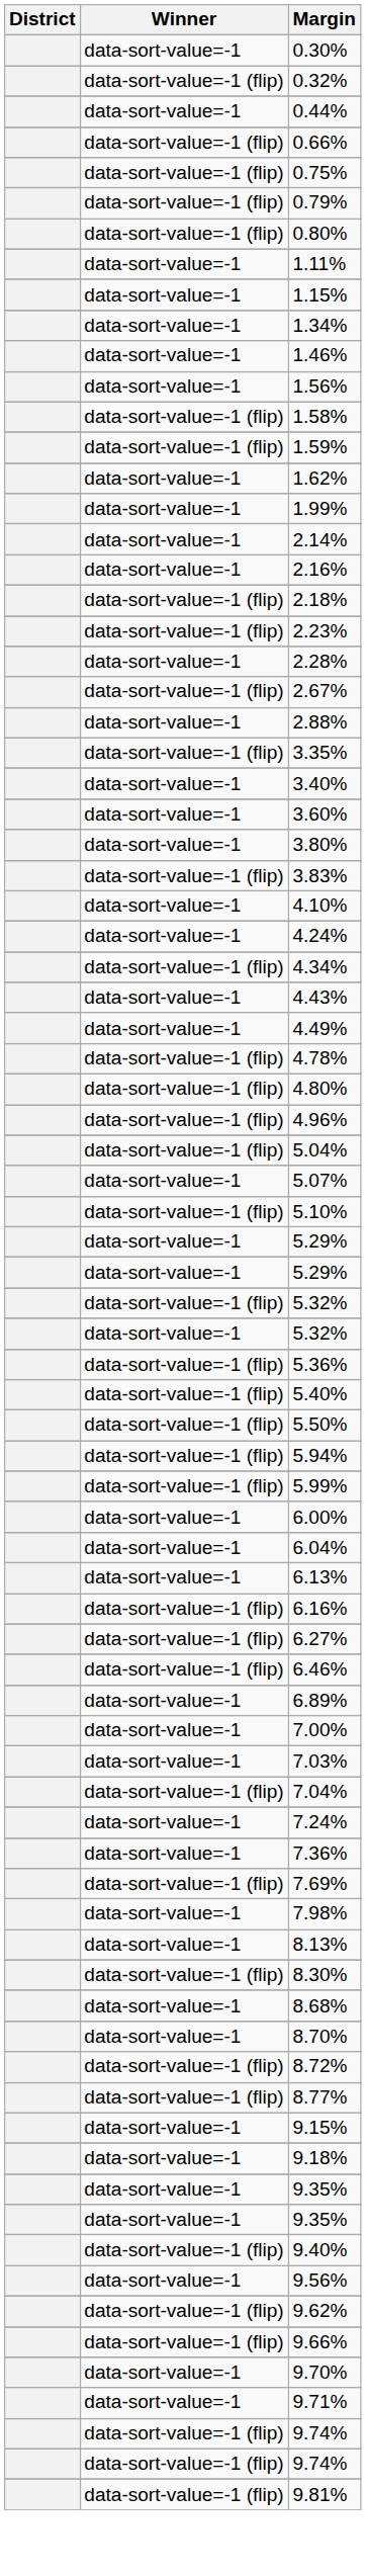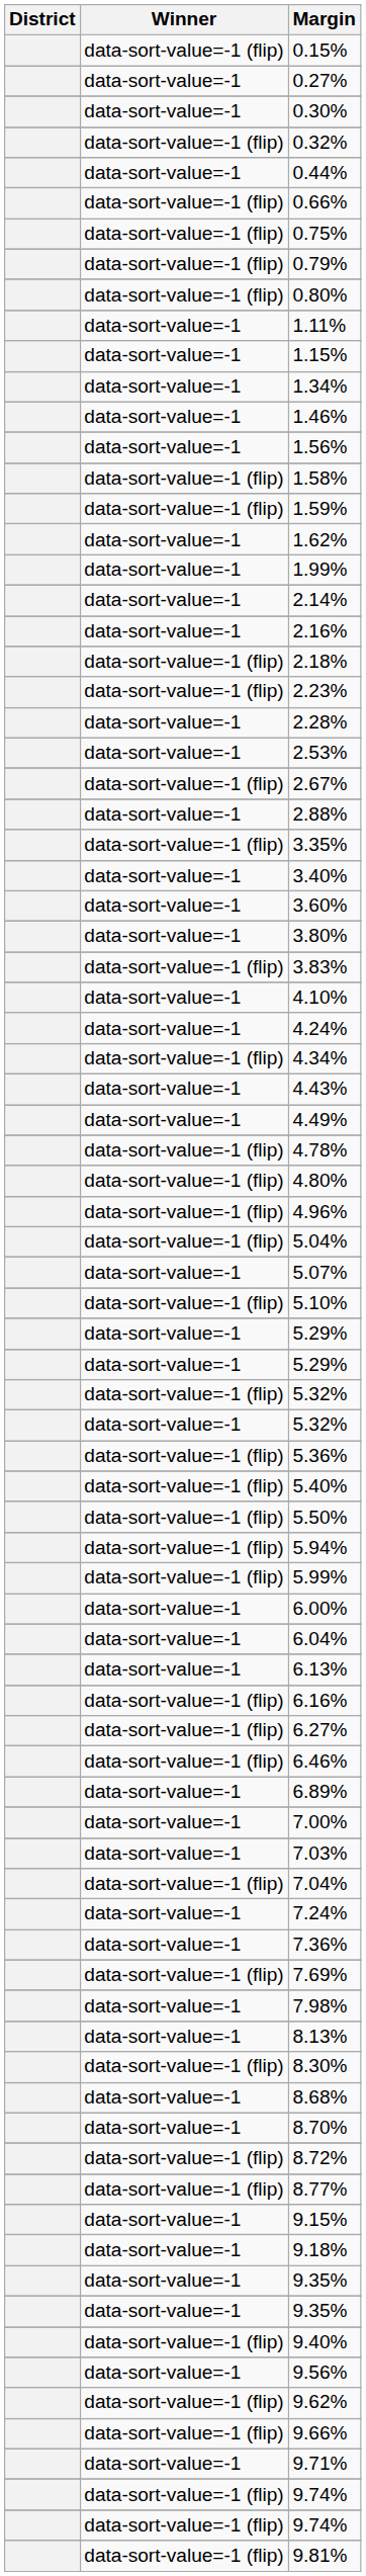 <table class="wikitable sortable mw-collapsible mw-collapsed">
 <tr>
 <th>District</th>
 <th>Winner</th>
 <th>Margin</th>
 </tr>
 <tr>
+<th></th>
+<td>data-sort-value=-1  (flip)</td>
+<td>0.15%</td>
+</tr>
+<tr>
+</tr>
+<tr>
+<th></th>
+<td>data-sort-value=-1 </td>
+<td>0.27%</td>
 </tr>
 <tr>
 </tr>
 <tr>
 <th></th>
 <td>data-sort-value=-1 </td>
 <td>0.30%</td>
 </tr>
 <tr>
 </tr>
 <tr>
 <th></th>
 <td>data-sort-value=-1  (flip)</td>
 <td>0.32%</td>
 </tr>
 <tr>
 </tr>
 <tr>
 <th></th>
 <td>data-sort-value=-1 </td>
 <td>0.44%</td>
 </tr>
 <tr>
 </tr>
 <tr>
 <th></th>
 <td>data-sort-value=-1  (flip)</td>
 <td>0.66%</td>
 </tr>
 <tr>
 </tr>
 <tr>
 <th></th>
 <td>data-sort-value=-1  (flip)</td>
 <td>0.75%</td>
 </tr>
 <tr>
 </tr>
 <tr>
 <th></th>
 <td>data-sort-value=-1  (flip)</td>
 <td>0.79%</td>
 </tr>
 <tr>
 </tr>
 <tr>
 <th></th>
 <td>data-sort-value=-1  (flip)</td>
 <td>0.80%</td>
 </tr>
 <tr>
 </tr>
 <tr>
 <th></th>
 <td>data-sort-value=-1 </td>
 <td>1.11%</td>
 </tr>
 <tr>
 </tr>
 <tr>
 <th></th>
 <td>data-sort-value=-1 </td>
 <td>1.15%</td>
 </tr>
 <tr>
 </tr>
 <tr>
 <th></th>
 <td>data-sort-value=-1 </td>
 <td>1.34%</td>
 </tr>
 <tr>
 </tr>
 <tr>
 <th></th>
 <td>data-sort-value=-1 </td>
 <td>1.46%</td>
 </tr>
 <tr>
 </tr>
 <tr>
 <th></th>
 <td>data-sort-value=-1 </td>
 <td>1.56%</td>
 </tr>
 <tr>
 </tr>
 <tr>
 <th></th>
 <td>data-sort-value=-1  (flip)</td>
 <td>1.58%</td>
 </tr>
 <tr>
 </tr>
 <tr>
 <th></th>
 <td>data-sort-value=-1  (flip)</td>
 <td>1.59%</td>
 </tr>
 <tr>
 </tr>
 <tr>
 <th></th>
 <td>data-sort-value=-1 </td>
 <td>1.62%</td>
 </tr>
 <tr>
 </tr>
 <tr>
 <th></th>
 <td>data-sort-value=-1 </td>
 <td>1.99%</td>
 </tr>
 <tr>
 </tr>
 <tr>
 <th></th>
 <td>data-sort-value=-1 </td>
 <td>2.14%</td>
 </tr>
 <tr>
 </tr>
 <tr>
 <th></th>
 <td>data-sort-value=-1 </td>
 <td>2.16%</td>
 </tr>
 <tr>
 </tr>
 <tr>
 <th></th>
 <td>data-sort-value=-1  (flip)</td>
 <td>2.18%</td>
 </tr>
 <tr>
 </tr>
 <tr>
 <th></th>
 <td>data-sort-value=-1  (flip)</td>
 <td>2.23%</td>
 </tr>
 <tr>
 </tr>
 <tr>
 <th></th>
 <td>data-sort-value=-1 </td>
 <td>2.28%</td>
 </tr>
 <tr>
+</tr>
+<tr>
+<th></th>
+<td>data-sort-value=-1 </td>
+<td>2.53%</td>
 </tr>
 <tr>
 </tr>
 <tr>
 <th></th>
 <td>data-sort-value=-1  (flip)</td>
 <td>2.67%</td>
 </tr>
 <tr>
 </tr>
 <tr>
 <th></th>
 <td>data-sort-value=-1 </td>
 <td>2.88%</td>
 </tr>
 <tr>
 </tr>
 <tr>
 <th></th>
 <td>data-sort-value=-1  (flip)</td>
 <td>3.35%</td>
 </tr>
 <tr>
 </tr>
 <tr>
 <th></th>
 <td>data-sort-value=-1 </td>
 <td>3.40%</td>
 </tr>
 <tr>
 </tr>
 <tr>
 <th></th>
 <td>data-sort-value=-1 </td>
 <td>3.60%</td>
 </tr>
 <tr>
 </tr>
 <tr>
 <th></th>
 <td>data-sort-value=-1 </td>
 <td>3.80%</td>
 </tr>
 <tr>
 </tr>
 <tr>
 <th></th>
 <td>data-sort-value=-1  (flip)</td>
 <td>3.83%</td>
 </tr>
 <tr>
 </tr>
 <tr>
 <th></th>
 <td>data-sort-value=-1 </td>
 <td>4.10%</td>
 </tr>
 <tr>
 </tr>
 <tr>
 <th></th>
 <td>data-sort-value=-1 </td>
 <td>4.24%</td>
 </tr>
 <tr>
 </tr>
 <tr>
 <th></th>
 <td>data-sort-value=-1  (flip)</td>
 <td>4.34%</td>
 </tr>
 <tr>
 </tr>
 <tr>
 <th></th>
 <td>data-sort-value=-1 </td>
 <td>4.43%</td>
 </tr>
 <tr>
 </tr>
 <tr>
 <th></th>
 <td>data-sort-value=-1 </td>
 <td>4.49%</td>
 </tr>
 <tr>
 </tr>
 <tr>
 <th></th>
 <td>data-sort-value=-1  (flip)</td>
 <td>4.78%</td>
 </tr>
 <tr>
 </tr>
 <tr>
 <th></th>
 <td>data-sort-value=-1  (flip)</td>
 <td>4.80%</td>
 </tr>
 <tr>
 </tr>
 <tr>
 <th></th>
 <td>data-sort-value=-1  (flip)</td>
 <td>4.96%</td>
 </tr>
 <tr>
 </tr>
 <tr>
 <th></th>
 <td>data-sort-value=-1  (flip)</td>
 <td>5.04%</td>
 </tr>
 <tr>
 </tr>
 <tr>
 <th></th>
 <td>data-sort-value=-1 </td>
 <td>5.07%</td>
 </tr>
 <tr>
 </tr>
 <tr>
 <th></th>
 <td>data-sort-value=-1  (flip)</td>
 <td>5.10%</td>
 </tr>
 <tr>
 </tr>
 <tr>
 <th></th>
 <td>data-sort-value=-1 </td>
 <td>5.29%</td>
 </tr>
 <tr>
 </tr>
 <tr>
 <th></th>
 <td>data-sort-value=-1 </td>
 <td>5.29%</td>
 </tr>
 <tr>
 </tr>
 <tr>
 <th></th>
 <td>data-sort-value=-1  (flip)</td>
 <td>5.32%</td>
 </tr>
 <tr>
 </tr>
 <tr>
 <th></th>
 <td>data-sort-value=-1 </td>
 <td>5.32%</td>
 </tr>
 <tr>
 </tr>
 <tr>
 <th></th>
 <td>data-sort-value=-1  (flip)</td>
 <td>5.36%</td>
 </tr>
 <tr>
 </tr>
 <tr>
 <th></th>
 <td>data-sort-value=-1  (flip)</td>
 <td>5.40%</td>
 </tr>
 <tr>
 </tr>
 <tr>
 <th></th>
 <td>data-sort-value=-1  (flip)</td>
 <td>5.50%</td>
 </tr>
 <tr>
 </tr>
 <tr>
 <th></th>
 <td>data-sort-value=-1  (flip)</td>
 <td>5.94%</td>
 </tr>
 <tr>
 </tr>
 <tr>
 <th></th>
 <td>data-sort-value=-1  (flip)</td>
 <td>5.99%</td>
 </tr>
 <tr>
 </tr>
 <tr>
 <th></th>
 <td>data-sort-value=-1 </td>
 <td>6.00%</td>
 </tr>
 <tr>
 </tr>
 <tr>
 <th></th>
 <td>data-sort-value=-1 </td>
 <td>6.04%</td>
 </tr>
 <tr>
 </tr>
 <tr>
 <th></th>
 <td>data-sort-value=-1 </td>
 <td>6.13%</td>
 </tr>
 <tr>
 </tr>
 <tr>
 <th></th>
 <td>data-sort-value=-1  (flip)</td>
 <td>6.16%</td>
 </tr>
 <tr>
 </tr>
 <tr>
 <th></th>
 <td>data-sort-value=-1  (flip)</td>
 <td>6.27%</td>
 </tr>
 <tr>
 </tr>
 <tr>
 <th></th>
 <td>data-sort-value=-1  (flip)</td>
 <td>6.46%</td>
 </tr>
 <tr>
 </tr>
 <tr>
 <th></th>
 <td>data-sort-value=-1 </td>
 <td>6.89%</td>
 </tr>
 <tr>
 </tr>
 <tr>
 <th></th>
 <td>data-sort-value=-1 </td>
 <td>7.00%</td>
 </tr>
 <tr>
 </tr>
 <tr>
 <th></th>
 <td>data-sort-value=-1 </td>
 <td>7.03%</td>
 </tr>
 <tr>
 </tr>
 <tr>
 <th></th>
 <td>data-sort-value=-1  (flip)</td>
 <td>7.04%</td>
 </tr>
 <tr>
 </tr>
 <tr>
 <th></th>
 <td>data-sort-value=-1 </td>
 <td>7.24%</td>
 </tr>
 <tr>
 </tr>
 <tr>
 <th></th>
 <td>data-sort-value=-1 </td>
 <td>7.36%</td>
 </tr>
 <tr>
 </tr>
 <tr>
 <th></th>
 <td>data-sort-value=-1  (flip)</td>
 <td>7.69%</td>
 </tr>
 <tr>
 </tr>
 <tr>
 <th></th>
 <td>data-sort-value=-1 </td>
 <td>7.98%</td>
 </tr>
 <tr>
 </tr>
 <tr>
 <th></th>
 <td>data-sort-value=-1 </td>
 <td>8.13%</td>
 </tr>
 <tr>
 </tr>
 <tr>
 <th></th>
 <td>data-sort-value=-1  (flip)</td>
 <td>8.30%</td>
 </tr>
 <tr>
 </tr>
 <tr>
 <th></th>
 <td>data-sort-value=-1 </td>
 <td>8.68%</td>
 </tr>
 <tr>
 </tr>
 <tr>
 <th></th>
 <td>data-sort-value=-1 </td>
 <td>8.70%</td>
 </tr>
 <tr>
 </tr>
 <tr>
 <th></th>
 <td>data-sort-value=-1  (flip)</td>
 <td>8.72%</td>
 </tr>
 <tr>
 </tr>
 <tr>
 <th></th>
 <td>data-sort-value=-1  (flip)</td>
 <td>8.77%</td>
 </tr>
 <tr>
 </tr>
 <tr>
 <th></th>
 <td>data-sort-value=-1 </td>
 <td>9.15%</td>
 </tr>
 <tr>
 </tr>
 <tr>
 <th></th>
 <td>data-sort-value=-1 </td>
 <td>9.18%</td>
 </tr>
 <tr>
 </tr>
 <tr>
 <th></th>
 <td>data-sort-value=-1 </td>
 <td>9.35%</td>
 </tr>
 <tr>
 </tr>
 <tr>
 <th></th>
 <td>data-sort-value=-1 </td>
 <td>9.35%</td>
 </tr>
 <tr>
 </tr>
 <tr>
 <th></th>
 <td>data-sort-value=-1  (flip)</td>
 <td>9.40%</td>
 </tr>
 <tr>
 </tr>
 <tr>
 <th></th>
 <td>data-sort-value=-1 </td>
 <td>9.56%</td>
 </tr>
 <tr>
 </tr>
 <tr>
 <th></th>
 <td>data-sort-value=-1  (flip)</td>
 <td>9.62%</td>
 </tr>
 <tr>
 </tr>
 <tr>
 <th></th>
 <td>data-sort-value=-1  (flip)</td>
 <td>9.66%</td>
 </tr>
 <tr>
 </tr>
 <tr>
-<th></th>
-<td>data-sort-value=-1 </td>
-<td>9.70%</td>
-</tr>
-<tr>
 </tr>
 <tr>
 <th></th>
 <td>data-sort-value=-1 </td>
 <td>9.71%</td>
 </tr>
 <tr>
 </tr>
 <tr>
 <th></th>
 <td>data-sort-value=-1  (flip)</td>
 <td>9.74%</td>
 </tr>
 <tr>
 </tr>
 <tr>
 <th></th>
 <td>data-sort-value=-1  (flip)</td>
 <td>9.74%</td>
 </tr>
 <tr>
 </tr>
 <tr>
 <th></th>
 <td>data-sort-value=-1  (flip)</td>
 <td>9.81%</td>
 </tr>
 <tr>
 </tr>
 </table>
